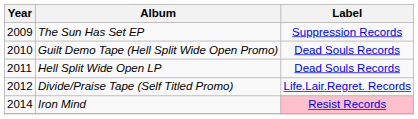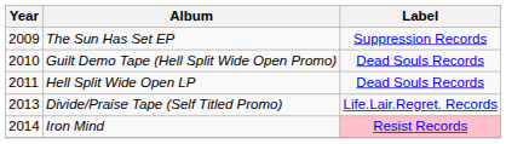 <table class="wikitable">
 <tr>
 <th>Year</th>
 <th>Album</th>
 <th>Label</th>
 </tr>
 <tr>
 <td>2009</td>
 <td><em>The Sun Has Set EP</em></td>
 <td style="text-align:center;"><a href='#'>Suppression Records</a></td>
 </tr>
 <tr>
 <td>2010</td>
 <td><em>Guilt Demo Tape (Hell Split Wide Open Promo)</em></td>
 <td style="text-align:center;"><a href='#'>Dead Souls Records</a></td>
 </tr>
 <tr>
 <td>2011</td>
 <td><em>Hell Split Wide Open LP</em></td>
 <td style="text-align:center;"><a href='#'>Dead Souls Records</a></td>
 </tr>
 <tr>
-<td>2012</td>
+<td>2013</td>
 <td><em>Divide/Praise Tape (Self Titled Promo)</em></td>
 <td style="text-align:center;"><a href='#'>Life.Lair.Regret. Records</a></td>
 </tr>
 <tr>
 <td>2014</td>
 <td><em>Iron Mind</em></td>
 <td style="background: pink; text-align:center;"><a href='#'>Resist Records</a></td>
 </tr>
 <tr>
 </tr>
 </table>
